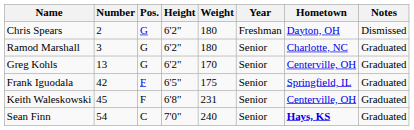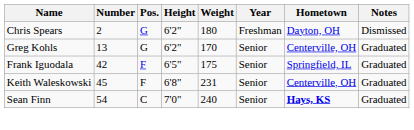 <table class="wikitable sortable">
 <tr>
 <th>Name</th>
 <th>Number</th>
 <th>Pos.</th>
 <th>Height</th>
 <th>Weight</th>
 <th>Year</th>
 <th>Hometown</th>
 <th class="unsortable">Notes</th>
 </tr>
 <tr>
 <td sortname>Chris Spears</td>
 <td>2</td>
 <td><a href='#'>G</a></td>
 <td>6'2"</td>
 <td>180</td>
 <td>Freshman</td>
 <td><a href='#'>Dayton, OH</a></td>
 <td>Dismissed</td>
-</tr>
-<tr>
-<td sortname>Ramod Marshall</td>
-<td>3</td>
-<td>G</td>
-<td>6'2"</td>
-<td>180</td>
-<td>Senior</td>
-<td><a href='#'>Charlotte, NC</a></td>
-<td>Graduated</td>
 </tr>
 <tr>
 <td sortname>Greg Kohls</td>
 <td>13</td>
 <td>G</td>
 <td>6'2"</td>
 <td>170</td>
 <td>Senior</td>
 <td><a href='#'>Centerville, OH</a></td>
 <td>Graduated</td>
 </tr>
 <tr>
 <td sortname>Frank Iguodala</td>
 <td>42</td>
 <td><a href='#'>F</a></td>
 <td>6'5"</td>
 <td>175</td>
 <td>Senior</td>
 <td><a href='#'>Springfield, IL</a></td>
 <td>Graduated</td>
 </tr>
 <tr>
 <td sortname>Keith Waleskowski</td>
 <td>45</td>
 <td>F</td>
 <td>6'8"</td>
 <td>231</td>
 <td>Senior</td>
 <td><a href='#'>Centerville, OH</a></td>
 <td>Graduated</td>
 </tr>
 <tr>
 <td sortname>Sean Finn</td>
 <td>54</td>
 <td>C</td>
 <td>7'0"</td>
 <td>240</td>
 <td>Senior</td>
 <td><strong><a href='#'>Hays, KS</a></strong></td>
 <td>Graduated</td>
 </tr>
 </table>
